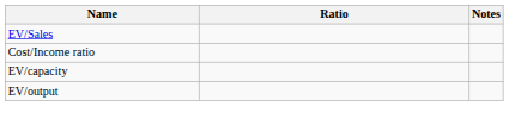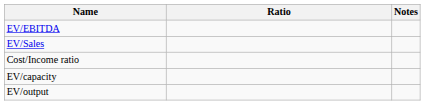 <table class="wikitable">
 <tr>
 <th scope="col" style="width: 250px;">Name</th>
 <th scope="col" style="width: 350px;">Ratio</th>
 <th>Notes</th>
+</tr>
+<tr>
+<td><a href='#'>EV/EBITDA</a></td>
+<td></td>
+<td></td>
 </tr>
 <tr>
 <td><a href='#'>EV/Sales</a></td>
 <td></td>
 <td></td>
 </tr>
 <tr>
 <td>Cost/Income ratio</td>
 <td></td>
 <td></td>
 </tr>
 <tr>
 <td>EV/capacity</td>
 <td></td>
 <td></td>
 </tr>
 <tr>
 <td>EV/output</td>
 <td></td>
 <td></td>
 </tr>
 </table>
